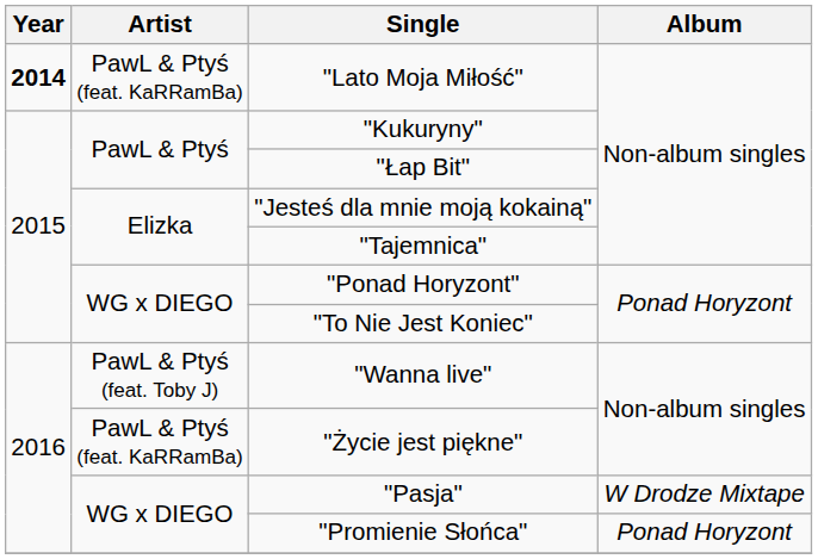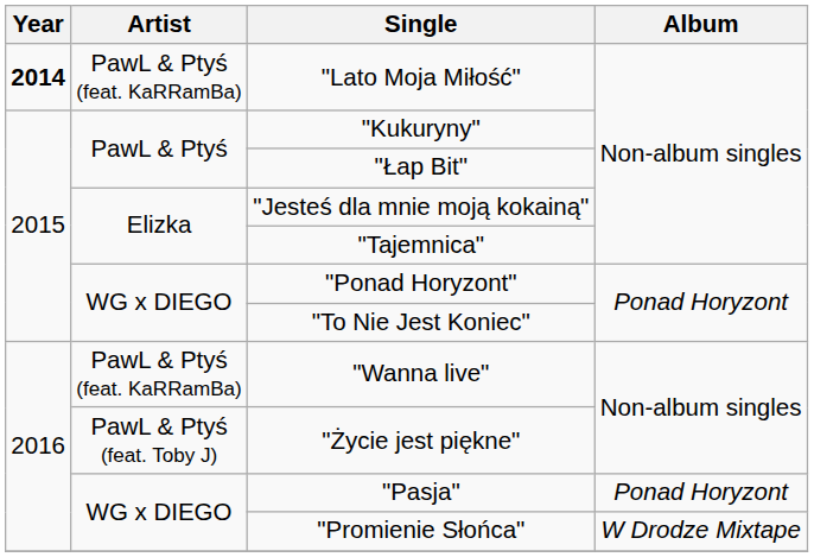 <table class="wikitable plainrowheaders" style="text-align:center;">
 <tr>
 <th scope="col">Year</th>
 <th scope="col">Artist</th>
 <th scope="col">Single</th>
 <th scope="col">Album</th>
 </tr>
 <tr>
 <td><strong>2014</strong></td>
 <td>PawL & Ptyś <br><small>(feat. KaRRamBa)</small></td>
 <td scope="row">"Lato Moja Miłość"</td>
 <td rowspan="5">Non-album singles</td>
 </tr>
 <tr>
 <td rowspan="6">2015</td>
 <td rowspan="2">PawL & Ptyś</td>
 <td scope="row">"Kukuryny"</td>
 </tr>
 <tr>
 <td scope="row">"Łap Bit"</td>
 </tr>
 <tr>
 <td rowspan="2">Elizka</td>
 <td scope="row">"Jesteś dla mnie moją kokainą"</td>
 </tr>
 <tr>
 <td scope="row">"Tajemnica"</td>
 </tr>
 <tr>
 <td rowspan="2">WG x DIEGO</td>
 <td scope="row">"Ponad Horyzont"</td>
 <td rowspan="2"><em>Ponad Horyzont</em></td>
 </tr>
 <tr>
 <td scope="row">"To Nie Jest Koniec"</td>
 </tr>
 <tr>
 <td rowspan="4">2016</td>
-<td>PawL & Ptyś <br><small>(feat. Toby J)</small></td>
+<td>PawL & Ptyś <br><small>(feat. KaRRamBa)</small></td>
 <td scope="row">"Wanna live"</td>
 <td rowspan="2">Non-album singles</td>
 </tr>
 <tr>
-<td>PawL & Ptyś <br><small>(feat. KaRRamBa)</small></td>
+<td>PawL & Ptyś <br><small>(feat. Toby J)</small></td>
 <td scope="row">"Życie jest piękne"</td>
 </tr>
 <tr>
 <td rowspan="2">WG x DIEGO</td>
 <td scope="row">"Pasja"</td>
-<td scope="row"><em>W Drodze Mixtape</em></td>
+<td scope="row"><em>Ponad Horyzont</em></td>
 </tr>
 <tr>
 <td scope="row">"Promienie Słońca"</td>
-<td scope="row"><em>Ponad Horyzont</em></td>
+<td scope="row"><em>W Drodze Mixtape</em></td>
 </tr>
 <tr>
 </tr>
 </table>
